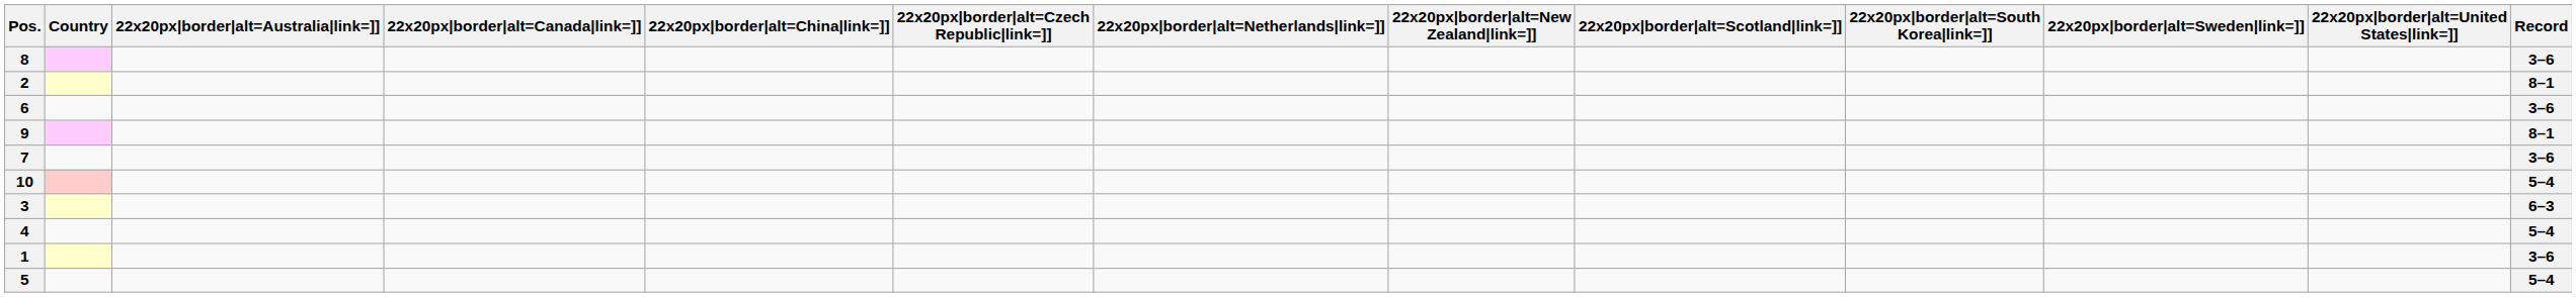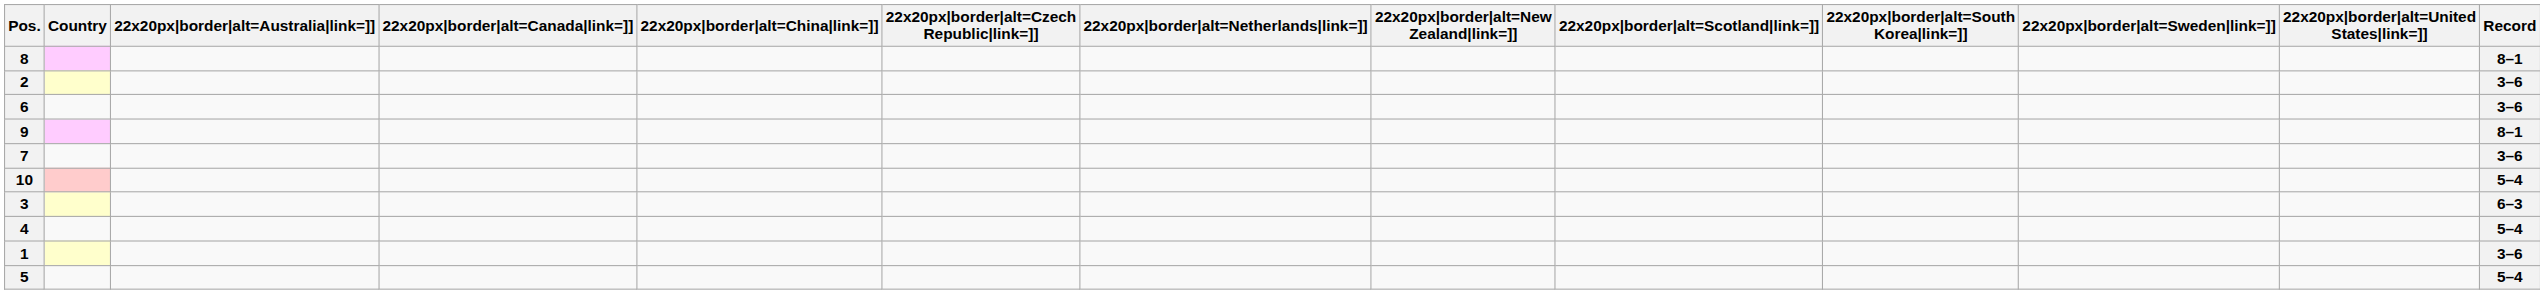 <table class="wikitable sortable nowrap" style="text-align:center; font-size:0.9em">
 <tr>
 <th>Pos.</th>
 <th>Country</th>
 <th [[Image:>22x20px|border|alt=Australia|link=]]</th>
 <th [[Image:>22x20px|border|alt=Canada|link=]]</th>
 <th [[Image:>22x20px|border|alt=China|link=]]</th>
 <th [[Image:>22x20px|border|alt=Czech Republic|link=]]</th>
 <th [[Image:>22x20px|border|alt=Netherlands|link=]]</th>
 <th [[Image:>22x20px|border|alt=New Zealand|link=]]</th>
 <th [[Image:>22x20px|border|alt=Scotland|link=]]</th>
 <th [[Image:>22x20px|border|alt=South Korea|link=]]</th>
 <th [[Image:>22x20px|border|alt=Sweden|link=]]</th>
 <th [[Image:>22x20px|border|alt=United States|link=]]</th>
 <th>Record</th>
 </tr>
 <tr>
 <th>8</th>
 <td style="text-align:left; background:#ffccff;"></td>
 <td></td>
 <td></td>
 <td></td>
 <td></td>
 <td></td>
 <td></td>
 <td></td>
 <td></td>
 <td></td>
 <td></td>
-<th>3–6</th>
+<th>8–1</th>
 </tr>
 <tr>
 <th>2</th>
 <td style="text-align:left; background:#ffffcc;"></td>
 <td></td>
 <td></td>
 <td></td>
 <td></td>
 <td></td>
 <td></td>
 <td></td>
 <td></td>
 <td></td>
 <td></td>
-<th>8–1</th>
+<th>3–6</th>
 </tr>
 <tr>
 <th>6</th>
 <td style="text-align:left;"></td>
 <td></td>
 <td></td>
 <td></td>
 <td></td>
 <td></td>
 <td></td>
 <td></td>
 <td></td>
 <td></td>
 <td></td>
 <th>3–6</th>
 </tr>
 <tr>
 <th>9</th>
 <td style="text-align:left; background:#ffccff;"></td>
 <td></td>
 <td></td>
 <td></td>
 <td></td>
 <td></td>
 <td></td>
 <td></td>
 <td></td>
 <td></td>
 <td></td>
 <th>8–1</th>
 </tr>
 <tr>
 <th>7</th>
 <td style="text-align:left;"></td>
 <td></td>
 <td></td>
 <td></td>
 <td></td>
 <td></td>
 <td></td>
 <td></td>
 <td></td>
 <td></td>
 <td></td>
 <th>3–6</th>
 </tr>
 <tr>
 <th>10</th>
 <td style="text-align:left; background:#ffcccc;"></td>
 <td></td>
 <td></td>
 <td></td>
 <td></td>
 <td></td>
 <td></td>
 <td></td>
 <td></td>
 <td></td>
 <td></td>
 <th>5–4</th>
 </tr>
 <tr>
 <th>3</th>
 <td style="text-align:left; background:#ffffcc;"></td>
 <td></td>
 <td></td>
 <td></td>
 <td></td>
 <td></td>
 <td></td>
 <td></td>
 <td></td>
 <td></td>
 <td></td>
 <th>6–3</th>
 </tr>
 <tr>
 <th>4</th>
 <td style="text-align:left;"></td>
 <td></td>
 <td></td>
 <td></td>
 <td></td>
 <td></td>
 <td></td>
 <td></td>
 <td></td>
 <td></td>
 <td></td>
 <th>5–4</th>
 </tr>
 <tr>
 <th>1</th>
 <td style="text-align:left; background:#ffffcc;"></td>
 <td></td>
 <td></td>
 <td></td>
 <td></td>
 <td></td>
 <td></td>
 <td></td>
 <td></td>
 <td></td>
 <td></td>
 <th>3–6</th>
 </tr>
 <tr>
 <th>5</th>
 <td style="text-align:left;"></td>
 <td></td>
 <td></td>
 <td></td>
 <td></td>
 <td></td>
 <td></td>
 <td></td>
 <td></td>
 <td></td>
 <td></td>
 <th>5–4</th>
 </tr>
 </table>
